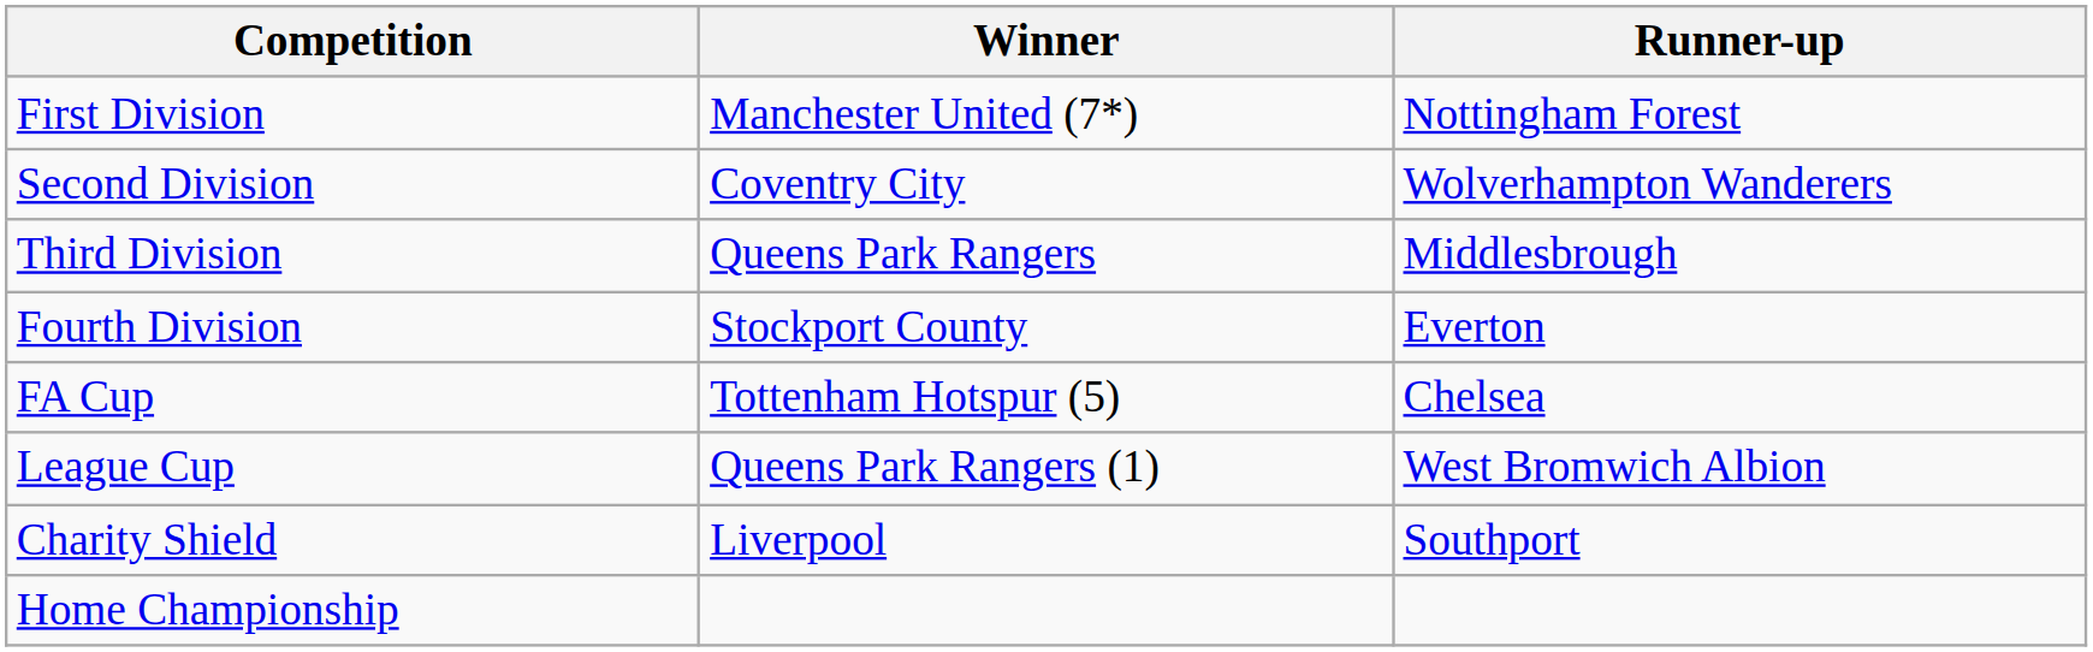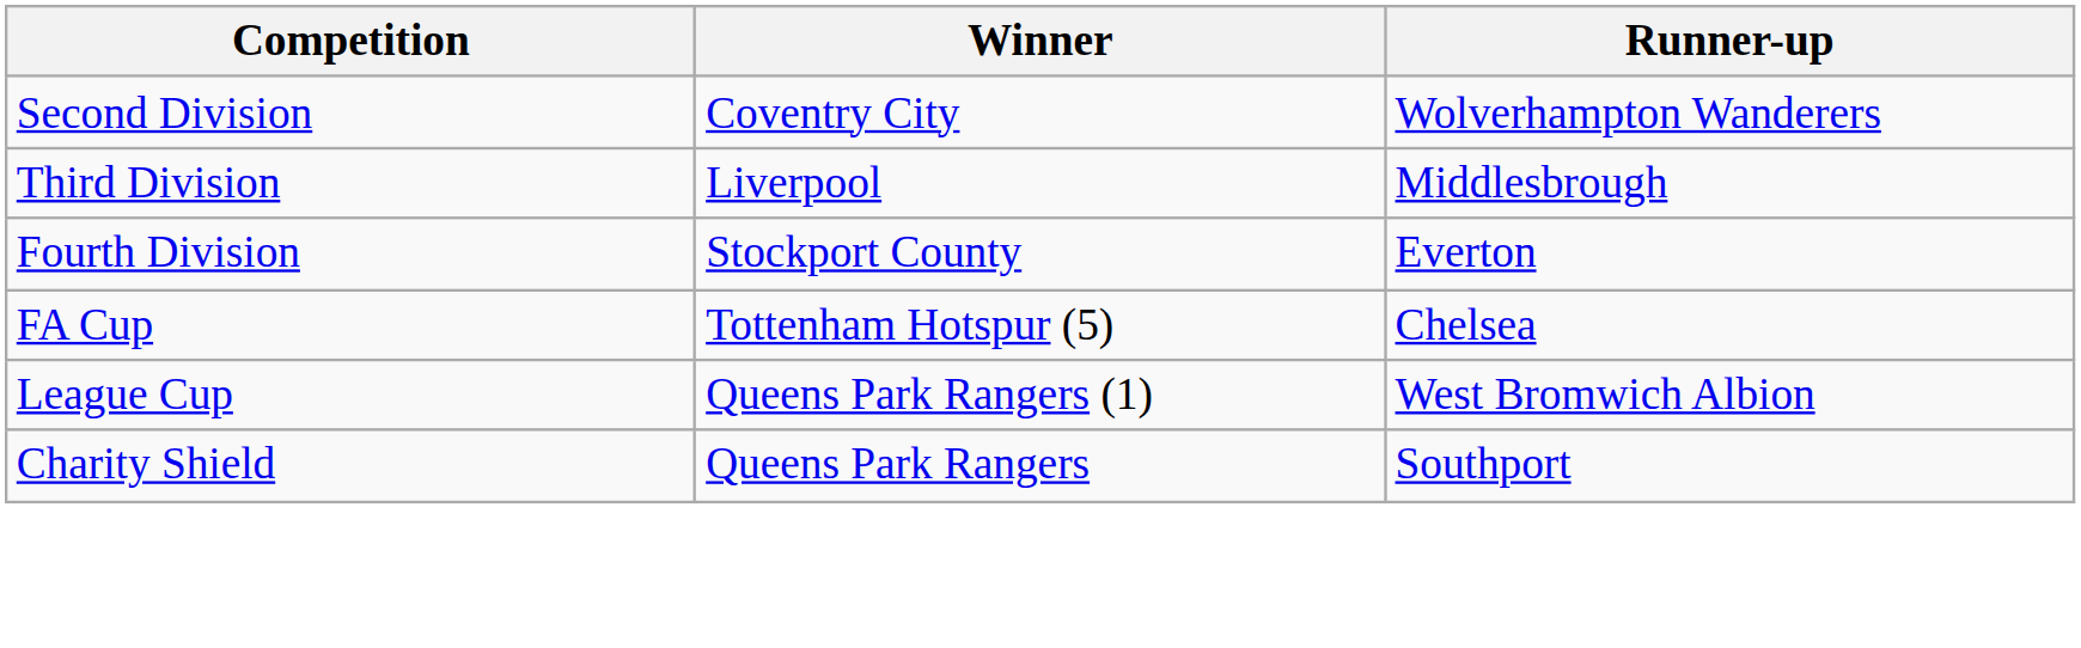 <table class="wikitable">
 <tr>
 <th style="width:15em">Competition</th>
 <th style="width:15em">Winner</th>
 <th style="width:15em">Runner-up</th>
-</tr>
-<tr>
-<td><a href='#'>First Division</a></td>
-<td><a href='#'>Manchester United</a> (7*)</td>
-<td><a href='#'>Nottingham Forest</a></td>
 </tr>
 <tr>
 <td><a href='#'>Second Division</a></td>
 <td><a href='#'>Coventry City</a></td>
 <td><a href='#'>Wolverhampton Wanderers</a></td>
 </tr>
 <tr>
 <td><a href='#'>Third Division</a></td>
-<td><a href='#'>Queens Park Rangers</a></td>
+<td><a href='#'>Liverpool</a></td>
 <td><a href='#'>Middlesbrough</a></td>
 </tr>
 <tr>
 <td><a href='#'>Fourth Division</a></td>
 <td><a href='#'>Stockport County</a></td>
 <td><a href='#'>Everton</a></td>
 </tr>
 <tr>
 <td><a href='#'>FA Cup</a></td>
 <td><a href='#'>Tottenham Hotspur</a> (5)</td>
 <td><a href='#'>Chelsea</a></td>
 </tr>
 <tr>
 <td><a href='#'>League Cup</a></td>
 <td><a href='#'>Queens Park Rangers</a> (1)</td>
 <td><a href='#'>West Bromwich Albion</a></td>
 </tr>
 <tr>
 <td><a href='#'>Charity Shield</a></td>
-<td><a href='#'>Liverpool</a></td>
+<td><a href='#'>Queens Park Rangers</a></td>
 <td><a href='#'>Southport</a></td>
 </tr>
-<tr>
-<td><a href='#'>Home Championship</a></td>
-<td></td>
-<td></td>
-</tr>
 </table>
